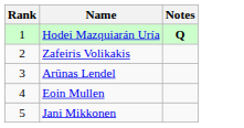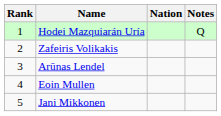 <table class="wikitable sortable" style="text-align:center">
 <tr>
 <th>Rank</th>
 <th>Name</th>
+<th>Nation</th>
 <th>Notes</th>
 </tr>
 <tr bgcolor=ccffcc>
 <td>1</td>
 <td align=left><a href='#'>Hodei Mazquiarán Uría</a></td>
-<td><strong>Q</strong></td>
+<td align=left></td>
+<td>Q</td>
 </tr>
 <tr>
 <td>2</td>
 <td align=left><a href='#'>Zafeiris Volikakis</a></td>
+<td align=left></td>
 <td></td>
 </tr>
 <tr>
 <td>3</td>
 <td align=left><a href='#'>Arūnas Lendel</a></td>
+<td align=left></td>
 <td></td>
 </tr>
 <tr>
 <td>4</td>
 <td align=left><a href='#'>Eoin Mullen</a></td>
+<td align=left></td>
 <td></td>
 </tr>
 <tr>
 <td>5</td>
 <td align=left><a href='#'>Jani Mikkonen</a></td>
+<td align=left></td>
 <td></td>
 </tr>
 </table>
